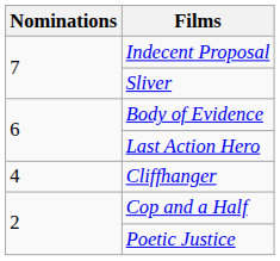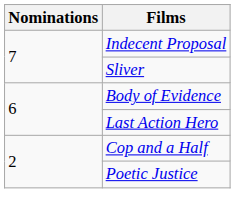 <table class="wikitable">
 <tr>
 <th>Nominations</th>
 <th>Films</th>
 </tr>
 <tr>
 <td rowspan="2">7</td>
 <td><em><a href='#'>Indecent Proposal</a></em></td>
 </tr>
 <tr>
 <td><a href='#'><em>Sliver</em></a></td>
 </tr>
 <tr>
 <td rowspan="2">6</td>
 <td><a href='#'><em>Body of Evidence</em></a></td>
 </tr>
 <tr>
 <td><em><a href='#'>Last Action Hero</a></em></td>
 </tr>
 <tr>
-<td>4</td>
-<td><a href='#'><em>Cliffhanger</em></a></td>
-</tr>
-<tr>
 <td rowspan="2">2</td>
 <td><em><a href='#'>Cop and a Half</a></em></td>
 </tr>
 <tr>
 <td><a href='#'><em>Poetic Justice</em></a></td>
 </tr>
 </table>
